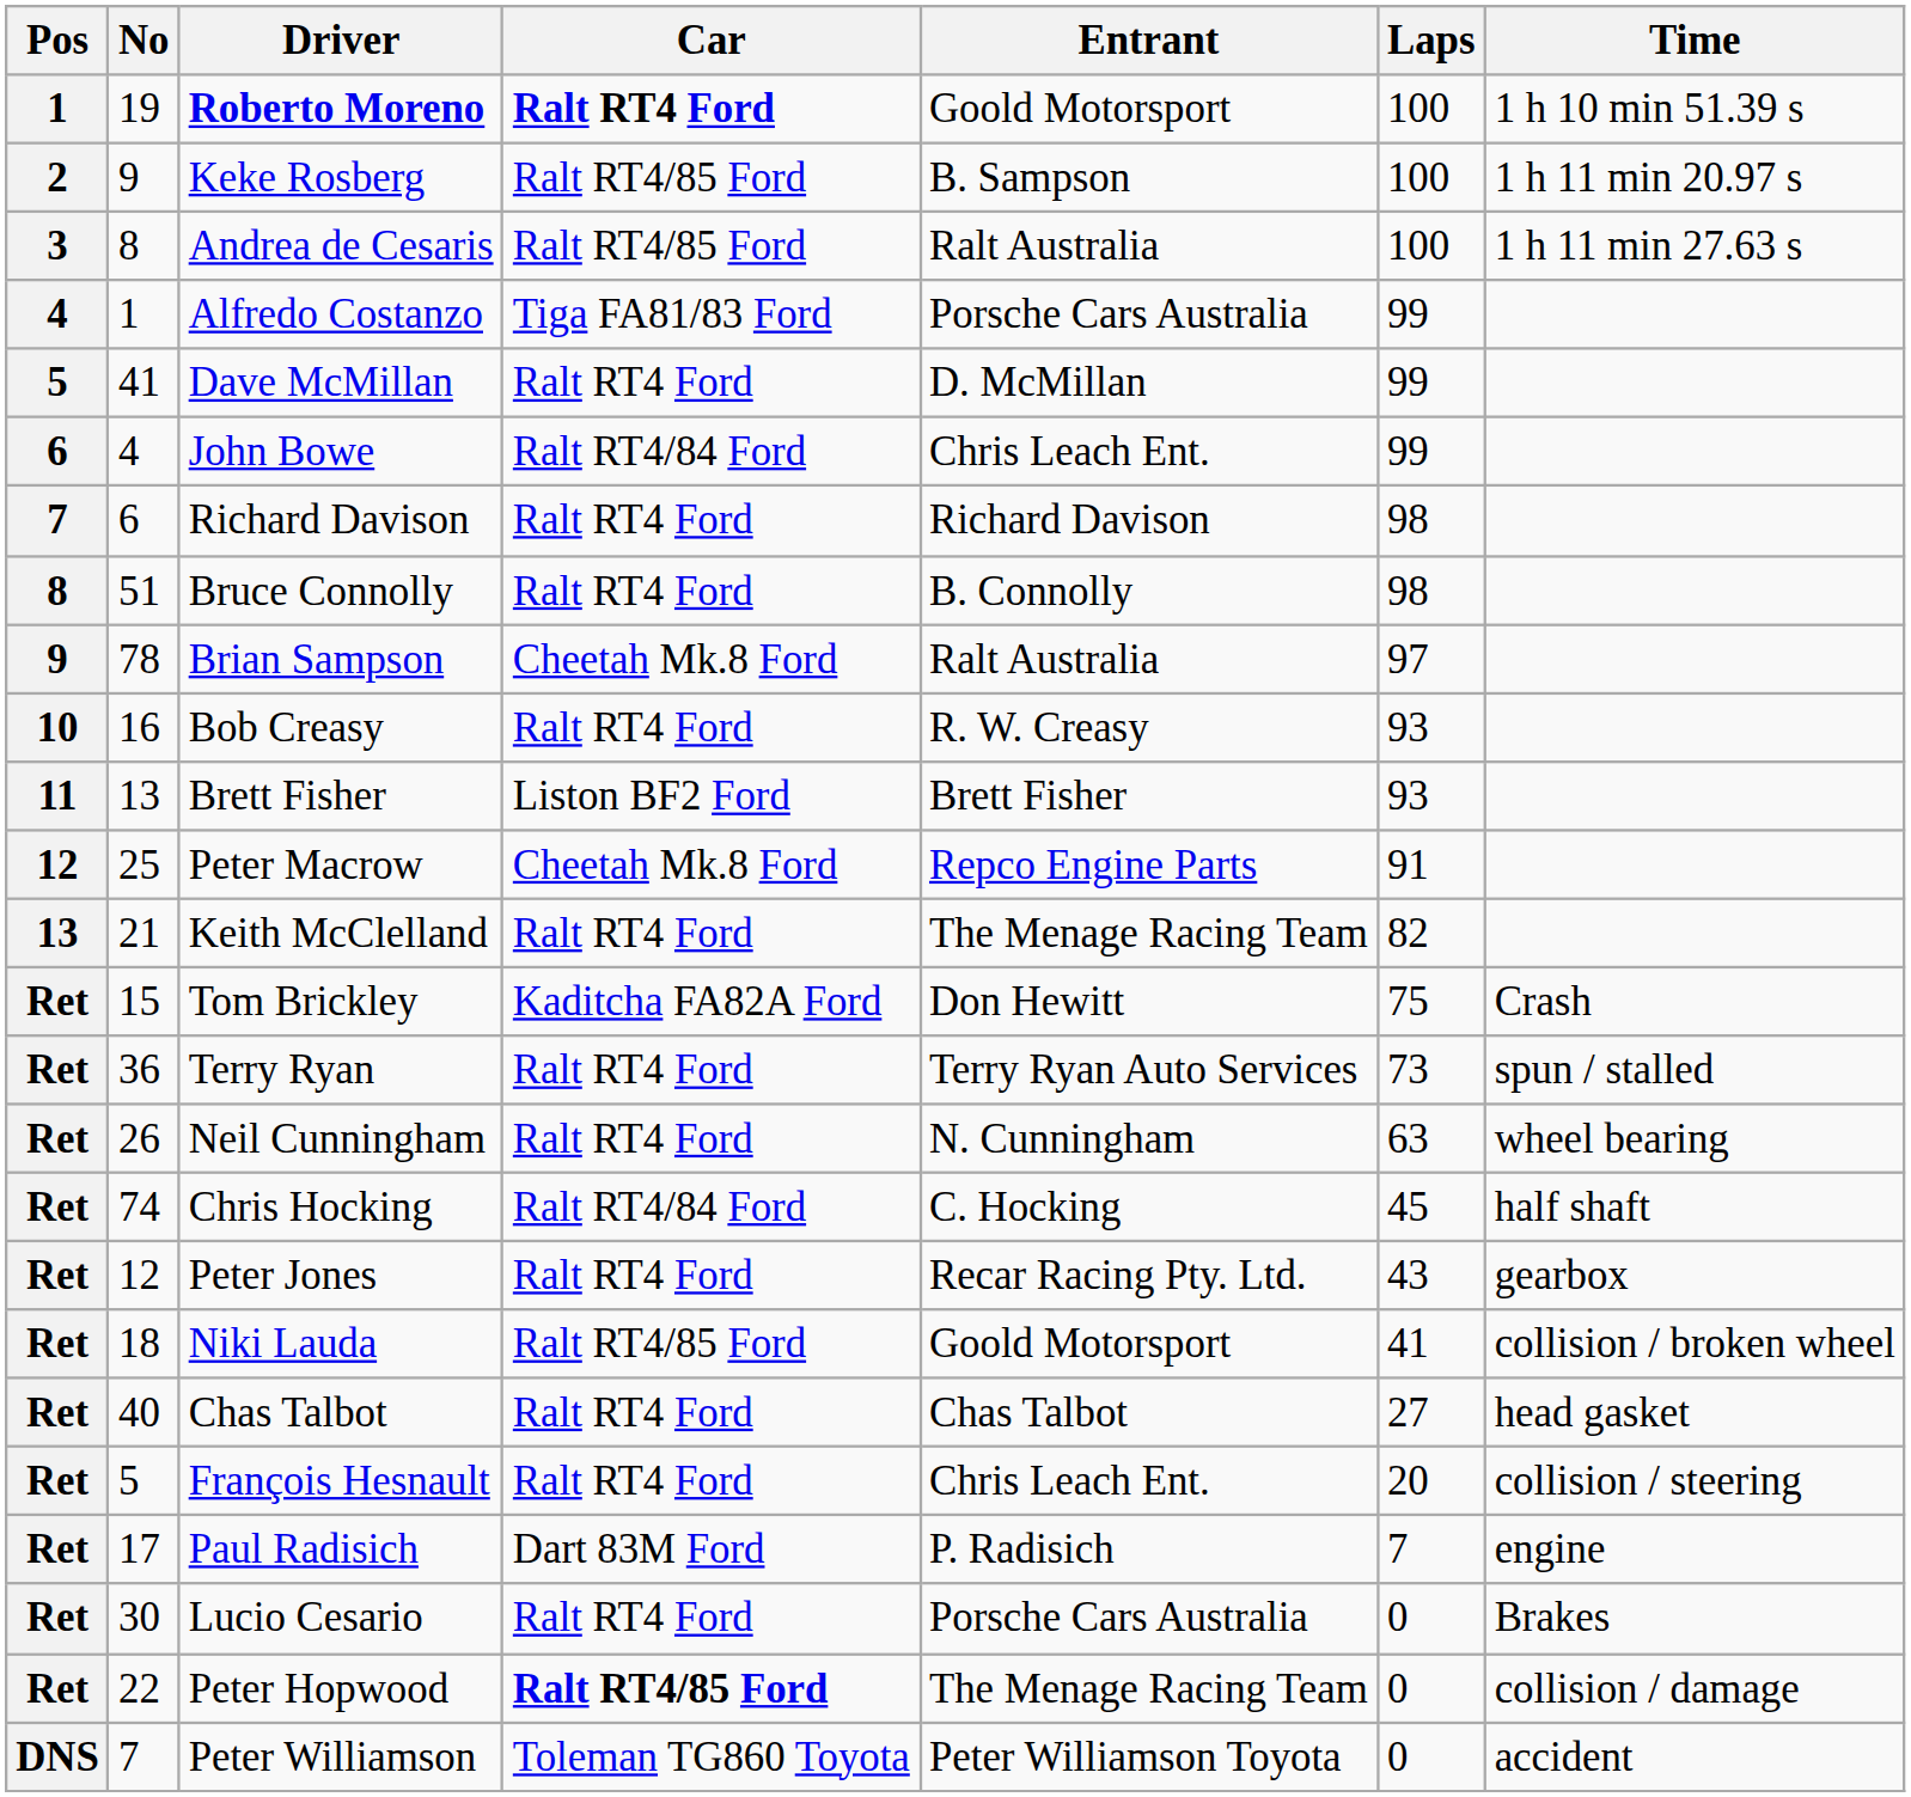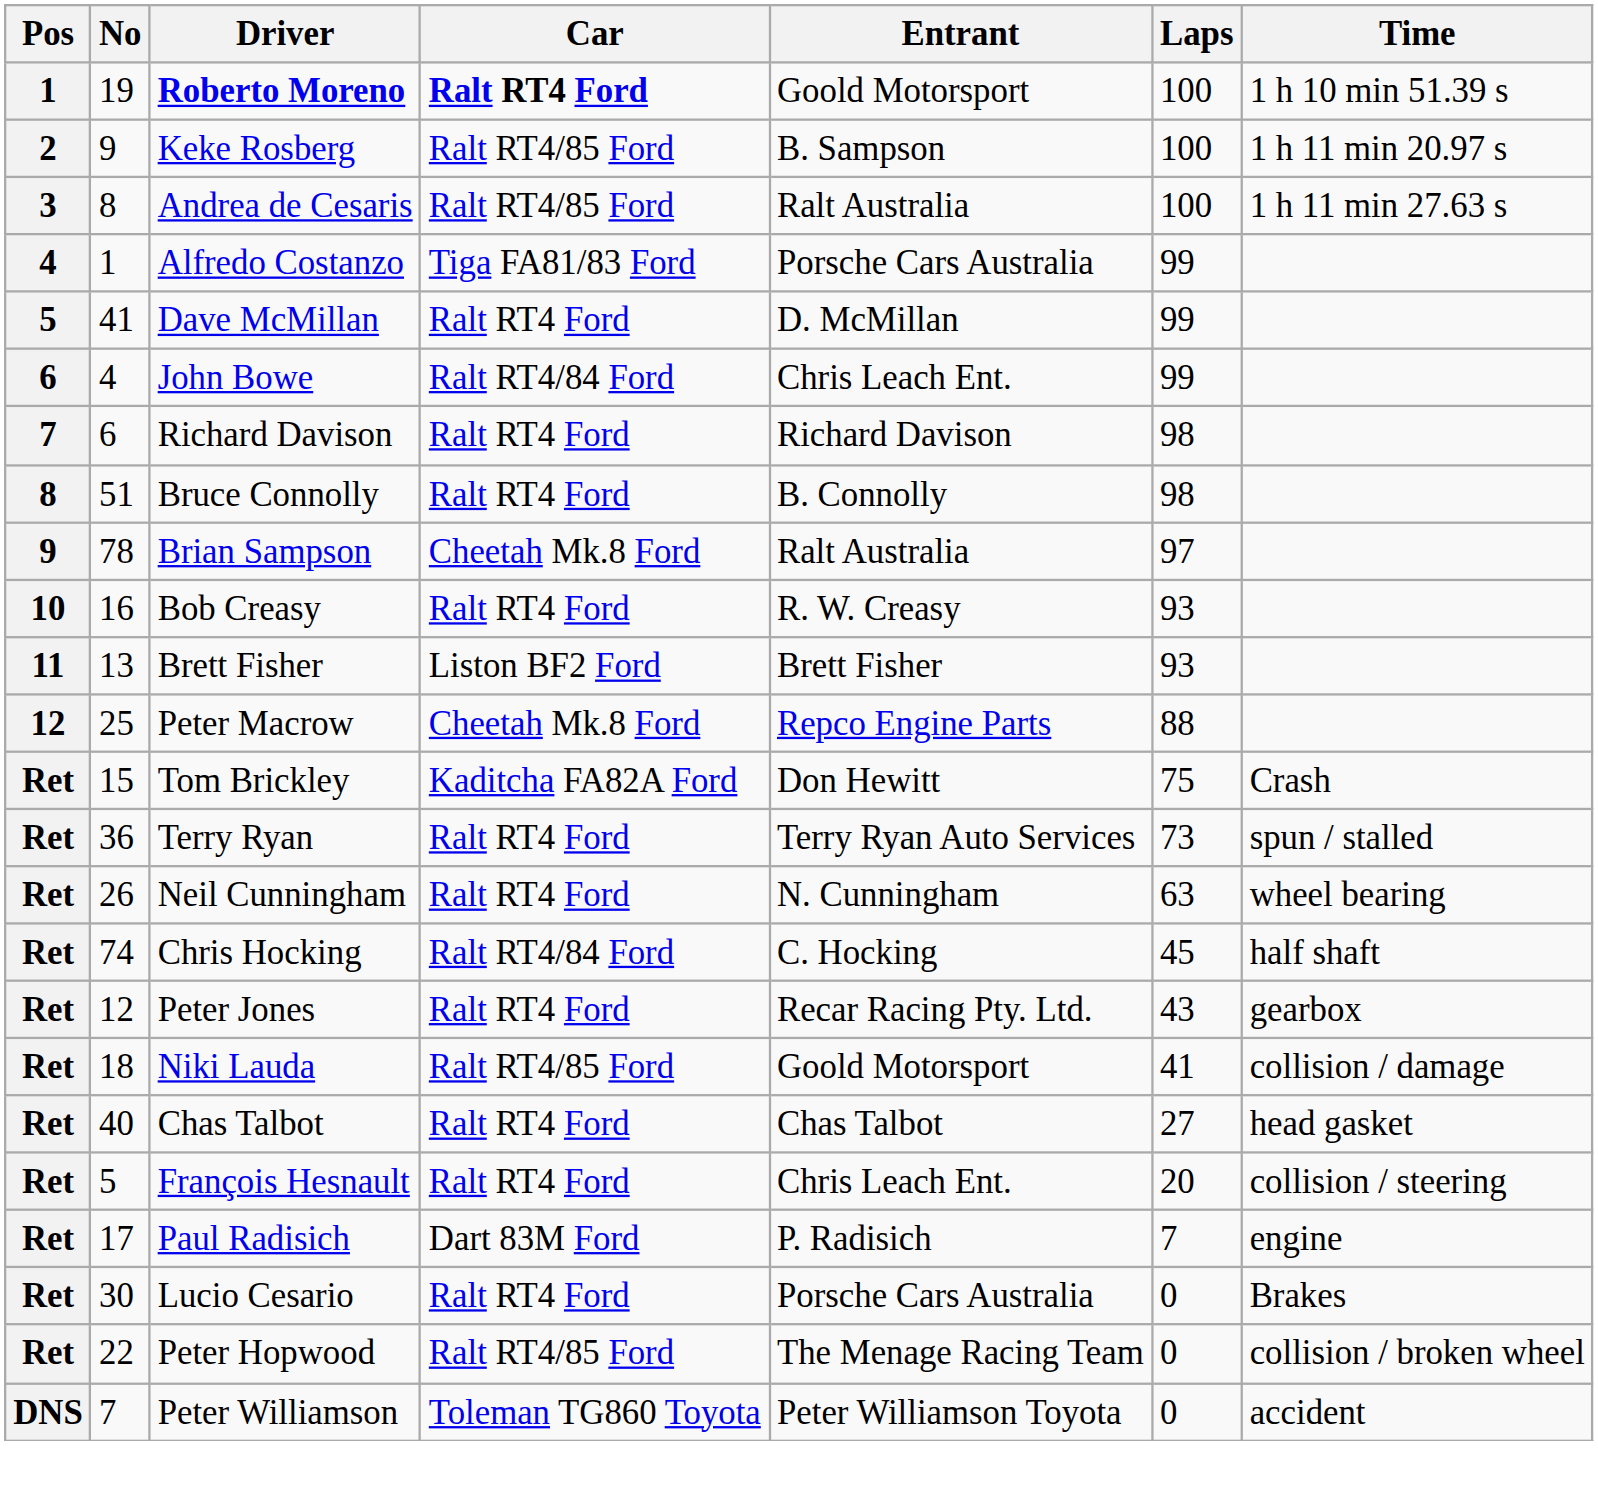 <table class="wikitable" style="font-size: 95%;">
 <tr>
 <th>Pos</th>
 <th>No</th>
 <th>Driver</th>
 <th>Car</th>
 <th>Entrant </th>
 <th>Laps</th>
 <th>Time</th>
 </tr>
 <tr>
 <th>1</th>
 <td>19</td>
 <td> <strong><a href='#'>Roberto Moreno</a></strong></td>
 <td><strong><a href='#'>Ralt</a> RT4 <a href='#'>Ford</a></strong></td>
 <td>Goold Motorsport</td>
 <td>100</td>
 <td>1 h 10 min 51.39 s</td>
 </tr>
 <tr>
 <th>2</th>
 <td>9</td>
 <td> <a href='#'>Keke Rosberg</a></td>
 <td><a href='#'>Ralt</a> RT4/85 <a href='#'>Ford</a></td>
 <td>B. Sampson</td>
 <td>100</td>
 <td>1 h 11 min 20.97 s</td>
 </tr>
 <tr>
 <th>3</th>
 <td>8</td>
 <td> <a href='#'>Andrea de Cesaris</a></td>
 <td><a href='#'>Ralt</a> RT4/85 <a href='#'>Ford</a></td>
 <td>Ralt Australia</td>
 <td>100</td>
 <td>1 h 11 min 27.63 s</td>
 </tr>
 <tr>
 <th>4</th>
 <td>1</td>
 <td> <a href='#'>Alfredo Costanzo</a></td>
 <td><a href='#'>Tiga</a> FA81/83 <a href='#'>Ford</a></td>
 <td>Porsche Cars Australia</td>
 <td>99</td>
 <td></td>
 </tr>
 <tr>
 <th>5</th>
 <td>41</td>
 <td> <a href='#'>Dave McMillan</a></td>
 <td><a href='#'>Ralt</a> RT4 <a href='#'>Ford</a></td>
 <td>D. McMillan</td>
 <td>99</td>
 <td></td>
 </tr>
 <tr>
 <th>6</th>
 <td>4</td>
 <td> <a href='#'>John Bowe</a></td>
 <td><a href='#'>Ralt</a> RT4/84 <a href='#'>Ford</a></td>
 <td>Chris Leach Ent.</td>
 <td>99</td>
 <td></td>
 </tr>
 <tr>
 <th>7</th>
 <td>6</td>
 <td> Richard Davison</td>
 <td><a href='#'>Ralt</a> RT4 <a href='#'>Ford</a></td>
 <td>Richard Davison</td>
 <td>98</td>
 <td></td>
 </tr>
 <tr>
 <th>8</th>
 <td>51</td>
 <td> Bruce Connolly</td>
 <td><a href='#'>Ralt</a> RT4 <a href='#'>Ford</a></td>
 <td>B. Connolly</td>
 <td>98</td>
 <td></td>
 </tr>
 <tr>
 <th>9</th>
 <td>78</td>
 <td> <a href='#'>Brian Sampson</a></td>
 <td><a href='#'>Cheetah</a> Mk.8 <a href='#'>Ford</a></td>
 <td>Ralt Australia</td>
 <td>97</td>
 <td></td>
 </tr>
 <tr>
 <th>10</th>
 <td>16</td>
 <td> Bob Creasy</td>
 <td><a href='#'>Ralt</a> RT4 <a href='#'>Ford</a></td>
 <td>R. W. Creasy</td>
 <td>93</td>
 <td></td>
 </tr>
 <tr>
 <th>11</th>
 <td>13</td>
 <td> Brett Fisher</td>
 <td>Liston BF2 <a href='#'>Ford</a></td>
 <td>Brett Fisher</td>
 <td>93</td>
 <td></td>
 </tr>
 <tr>
 <th>12</th>
 <td>25</td>
 <td> Peter Macrow</td>
 <td><a href='#'>Cheetah</a> Mk.8 <a href='#'>Ford</a></td>
 <td><a href='#'>Repco Engine Parts</a></td>
-<td>91</td>
-<td></td>
-</tr>
-<tr>
-<th>13</th>
-<td>21</td>
-<td> Keith McClelland</td>
-<td><a href='#'>Ralt</a> RT4 <a href='#'>Ford</a></td>
-<td>The Menage Racing Team</td>
-<td>82</td>
+<td>88</td>
 <td></td>
 </tr>
 <tr>
 <th>Ret</th>
 <td>15</td>
 <td> Tom Brickley</td>
 <td><a href='#'>Kaditcha</a> FA82A <a href='#'>Ford</a></td>
 <td>Don Hewitt</td>
 <td>75</td>
 <td>Crash</td>
 </tr>
 <tr>
 <th>Ret</th>
 <td>36</td>
 <td> Terry Ryan</td>
 <td><a href='#'>Ralt</a> RT4 <a href='#'>Ford</a></td>
 <td>Terry Ryan Auto Services</td>
 <td>73</td>
 <td>spun / stalled</td>
 </tr>
 <tr>
 <th>Ret</th>
 <td>26</td>
 <td> Neil Cunningham</td>
 <td><a href='#'>Ralt</a> RT4 <a href='#'>Ford</a></td>
 <td>N. Cunningham</td>
 <td>63</td>
 <td>wheel bearing</td>
 </tr>
 <tr>
 <th>Ret</th>
 <td>74</td>
 <td> Chris Hocking</td>
 <td><a href='#'>Ralt</a> RT4/84 <a href='#'>Ford</a></td>
 <td>C. Hocking</td>
 <td>45</td>
 <td>half shaft</td>
 </tr>
 <tr>
 <th>Ret</th>
 <td>12</td>
 <td> Peter Jones</td>
 <td><a href='#'>Ralt</a> RT4 <a href='#'>Ford</a></td>
 <td>Recar Racing Pty. Ltd.</td>
 <td>43</td>
 <td>gearbox</td>
 </tr>
 <tr>
 <th>Ret</th>
 <td>18</td>
 <td> <a href='#'>Niki Lauda</a></td>
 <td><a href='#'>Ralt</a> RT4/85 <a href='#'>Ford</a></td>
 <td>Goold Motorsport</td>
 <td>41</td>
-<td>collision / broken wheel</td>
+<td>collision / damage</td>
 </tr>
 <tr>
 <th>Ret</th>
 <td>40</td>
 <td> Chas Talbot</td>
 <td><a href='#'>Ralt</a> RT4 <a href='#'>Ford</a></td>
 <td>Chas Talbot</td>
 <td>27</td>
 <td>head gasket</td>
 </tr>
 <tr>
 <th>Ret</th>
 <td>5</td>
 <td> <a href='#'>François Hesnault</a></td>
 <td><a href='#'>Ralt</a> RT4 <a href='#'>Ford</a></td>
 <td>Chris Leach Ent.</td>
 <td>20</td>
 <td>collision / steering</td>
 </tr>
 <tr>
 <th>Ret</th>
 <td>17</td>
 <td> <a href='#'>Paul Radisich</a></td>
 <td>Dart 83M <a href='#'>Ford</a></td>
 <td>P. Radisich</td>
 <td>7</td>
 <td>engine</td>
 </tr>
 <tr>
 <th>Ret</th>
 <td>30</td>
 <td> Lucio Cesario</td>
 <td><a href='#'>Ralt</a> RT4 <a href='#'>Ford</a></td>
 <td>Porsche Cars Australia</td>
 <td>0</td>
 <td>Brakes</td>
 </tr>
 <tr>
 <th>Ret</th>
 <td>22</td>
 <td> Peter Hopwood</td>
-<td><strong><a href='#'>Ralt</a> RT4/85 <a href='#'>Ford</a></strong></td>
+<td><a href='#'>Ralt</a> RT4/85 <a href='#'>Ford</a></td>
 <td>The Menage Racing Team</td>
 <td>0</td>
-<td>collision / damage</td>
+<td>collision / broken wheel</td>
 </tr>
 <tr>
 <th>DNS</th>
 <td>7</td>
 <td> Peter Williamson</td>
 <td><a href='#'>Toleman</a> TG860 <a href='#'>Toyota</a></td>
 <td>Peter Williamson Toyota</td>
 <td>0</td>
 <td>accident</td>
 </tr>
 <tr>
 </tr>
 </table>
